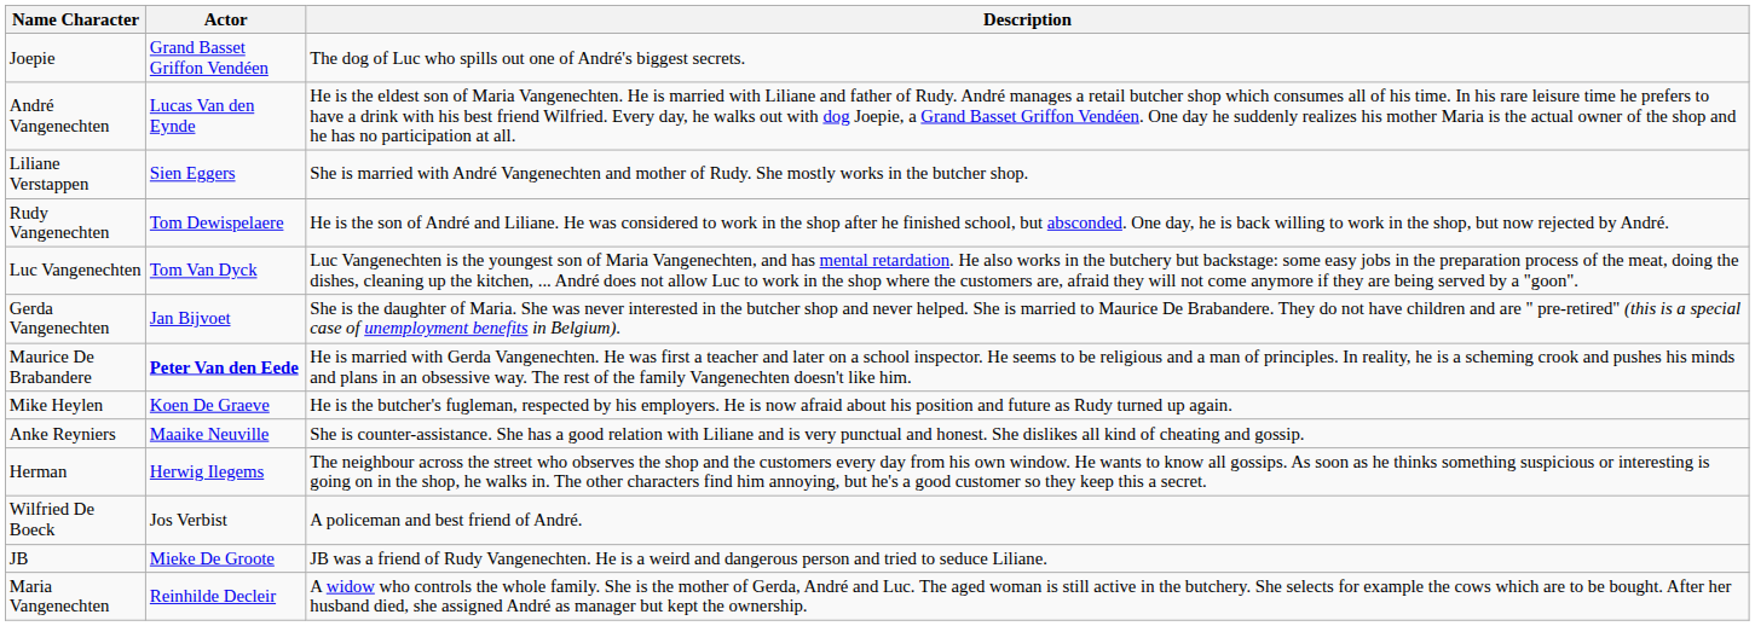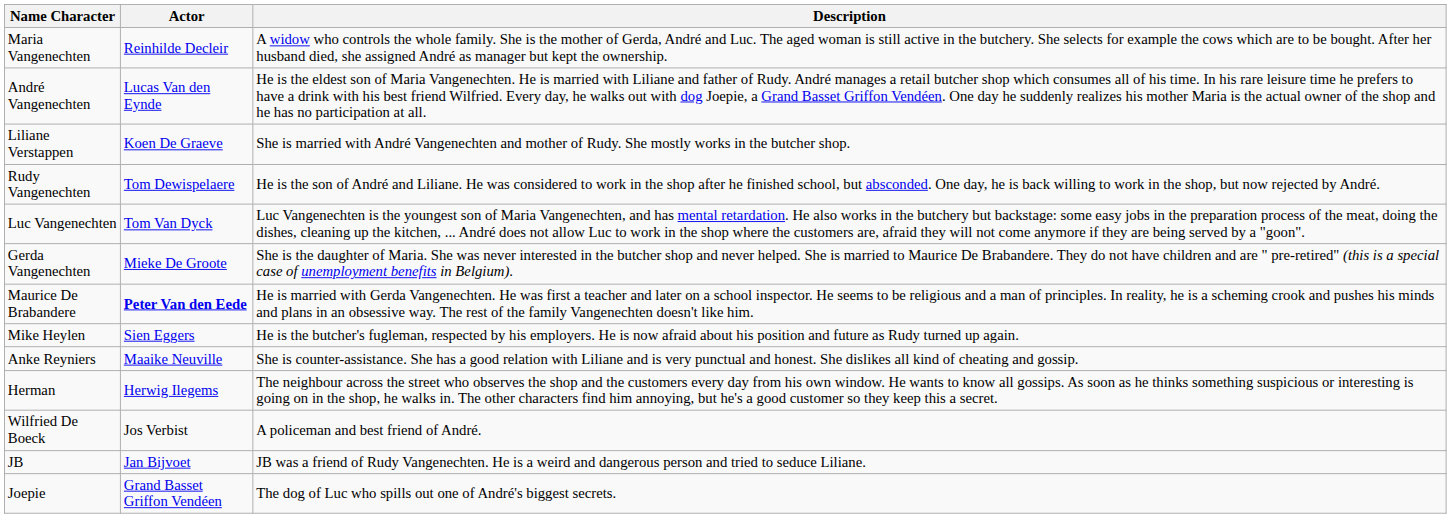 <table class="wikitable" style="text-align:left">
 <tr>
 <th>Name Character</th>
 <th>Actor</th>
 <th>Description</th>
 </tr>
 <tr>
-<td>Joepie</td>
-<td><a href='#'>Grand Basset Griffon Vendéen</a></td>
-<td>The dog of Luc who spills out one of André's biggest secrets.</td>
+<td>Maria Vangenechten</td>
+<td><a href='#'>Reinhilde Decleir</a></td>
+<td>A <a href='#'>widow</a> who controls the whole family. She is the mother of Gerda, André and Luc. The aged woman is still active in the butchery. She selects for example the cows which are to be bought. After her husband died, she assigned André as manager but kept the ownership.</td>
 </tr>
 <tr>
 <td>André Vangenechten</td>
 <td><a href='#'>Lucas Van den Eynde</a></td>
 <td>He is the eldest son of Maria Vangenechten. He is married with Liliane and father of Rudy. André manages a retail butcher shop which consumes all of his time. In his rare leisure time he prefers to have a drink with his best friend Wilfried. Every day, he walks out with <a href='#'>dog</a> Joepie, a <a href='#'>Grand Basset Griffon Vendéen</a>. One day he suddenly realizes his mother Maria is the actual owner of the shop and he has no participation at all.</td>
 </tr>
 <tr>
 <td>Liliane Verstappen</td>
-<td><a href='#'>Sien Eggers</a></td>
+<td><a href='#'>Koen De Graeve</a></td>
 <td>She is married with André Vangenechten and mother of Rudy. She mostly works in the butcher shop.</td>
 </tr>
 <tr>
 <td>Rudy Vangenechten</td>
 <td><a href='#'>Tom Dewispelaere</a></td>
 <td>He is the son of André and Liliane. He was considered to work in the shop after he finished school, but <a href='#'>absconded</a>. One day, he is back willing to work in the shop, but now rejected by André.</td>
 </tr>
 <tr>
 <td>Luc Vangenechten</td>
 <td><a href='#'>Tom Van Dyck</a></td>
 <td>Luc Vangenechten is the youngest son of Maria Vangenechten, and has <a href='#'>mental retardation</a>. He also works in the butchery but backstage: some easy jobs in the preparation process of the meat, doing the dishes, cleaning up the kitchen, ... André does not allow Luc to work in the shop where the customers are, afraid they will not come anymore if they are being served by a "goon".</td>
 </tr>
 <tr>
 <td>Gerda Vangenechten</td>
-<td><a href='#'>Jan Bijvoet</a></td>
+<td><a href='#'>Mieke De Groote</a></td>
 <td>She is the daughter of Maria. She was never interested in the butcher shop and never helped. She is married to Maurice De Brabandere. They do not have children and are " pre-retired" <em>(this is a special case of <a href='#'>unemployment benefits</a> in Belgium)</em>.</td>
 </tr>
 <tr>
 <td>Maurice De Brabandere</td>
 <td><strong><a href='#'>Peter Van den Eede</a></strong></td>
 <td>He is married with Gerda Vangenechten. He was first a teacher and later on a school inspector. He seems to be religious and a man of principles. In reality, he is a scheming crook and pushes his minds and plans in an obsessive way. The rest of the family Vangenechten doesn't like him.</td>
 </tr>
 <tr>
 <td>Mike Heylen</td>
-<td><a href='#'>Koen De Graeve</a></td>
+<td><a href='#'>Sien Eggers</a></td>
 <td>He is the butcher's fugleman, respected by his employers. He is now afraid about his position and future as Rudy turned up again.</td>
 </tr>
 <tr>
 <td>Anke Reyniers</td>
 <td><a href='#'>Maaike Neuville</a></td>
 <td>She is counter-assistance. She has a good relation with Liliane and is very punctual and honest. She dislikes all kind of cheating and gossip.</td>
 </tr>
 <tr>
 <td>Herman</td>
 <td><a href='#'>Herwig Ilegems</a></td>
 <td>The neighbour across the street who observes the shop and the customers every day from his own window. He wants to know all gossips. As soon  as he thinks something suspicious or interesting is going on in the shop, he walks in. The other characters find him annoying, but he's a good customer so they keep this a secret.</td>
 </tr>
 <tr>
 <td>Wilfried De Boeck</td>
 <td>Jos Verbist</td>
 <td>A policeman and best friend of André.</td>
 </tr>
 <tr>
 <td>JB</td>
-<td><a href='#'>Mieke De Groote</a></td>
+<td><a href='#'>Jan Bijvoet</a></td>
 <td>JB was a friend of Rudy Vangenechten. He is a weird and dangerous person and tried to seduce Liliane.</td>
 </tr>
 <tr>
-<td>Maria Vangenechten</td>
-<td><a href='#'>Reinhilde Decleir</a></td>
-<td>A <a href='#'>widow</a> who controls the whole family. She is the mother of Gerda, André and Luc. The aged woman is still active in the butchery. She selects for example the cows which are to be bought. After her husband died, she assigned André as manager but kept the ownership.</td>
+<td>Joepie</td>
+<td><a href='#'>Grand Basset Griffon Vendéen</a></td>
+<td>The dog of Luc who spills out one of André's biggest secrets.</td>
 </tr>
 </table>
